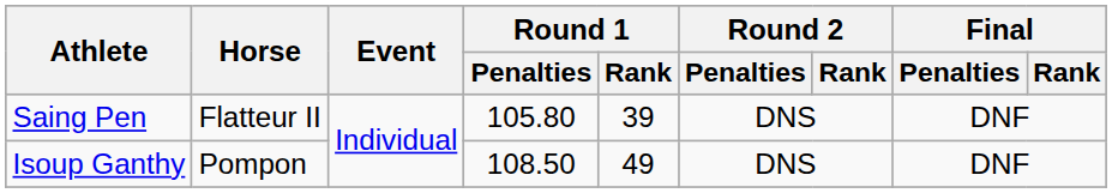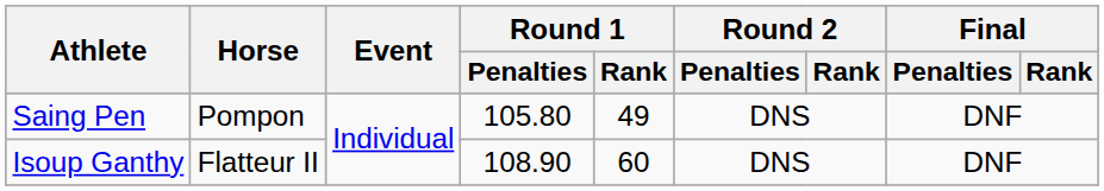 <table class="wikitable" style="font-size:90%">
 <tr>
 <th rowspan="2">Athlete</th>
 <th rowspan="2">Horse</th>
 <th rowspan="2">Event</th>
 <th colspan="2">Round 1</th>
 <th colspan="2">Round 2</th>
 <th colspan="2">Final</th>
 </tr>
 <tr style="font-size:95%">
 <th>Penalties</th>
 <th>Rank</th>
 <th>Penalties</th>
 <th>Rank</th>
 <th>Penalties</th>
 <th>Rank</th>
 </tr>
 <tr align=center>
 <td align=left><a href='#'>Saing Pen</a></td>
-<td align=left>Flatteur II</td>
+<td align=left>Pompon</td>
 <td align=left rowspan=2><a href='#'>Individual</a></td>
 <td>105.80</td>
-<td>39</td>
+<td>49</td>
 <td colspan=2>DNS</td>
 <td colspan=2>DNF</td>
 </tr>
 <tr align=center>
 <td align=left><a href='#'>Isoup Ganthy</a></td>
-<td align=left>Pompon</td>
-<td>108.50</td>
-<td>49</td>
+<td align=left>Flatteur II</td>
+<td>108.90</td>
+<td>60</td>
 <td colspan=2>DNS</td>
 <td colspan=2>DNF</td>
 </tr>
 </table>
